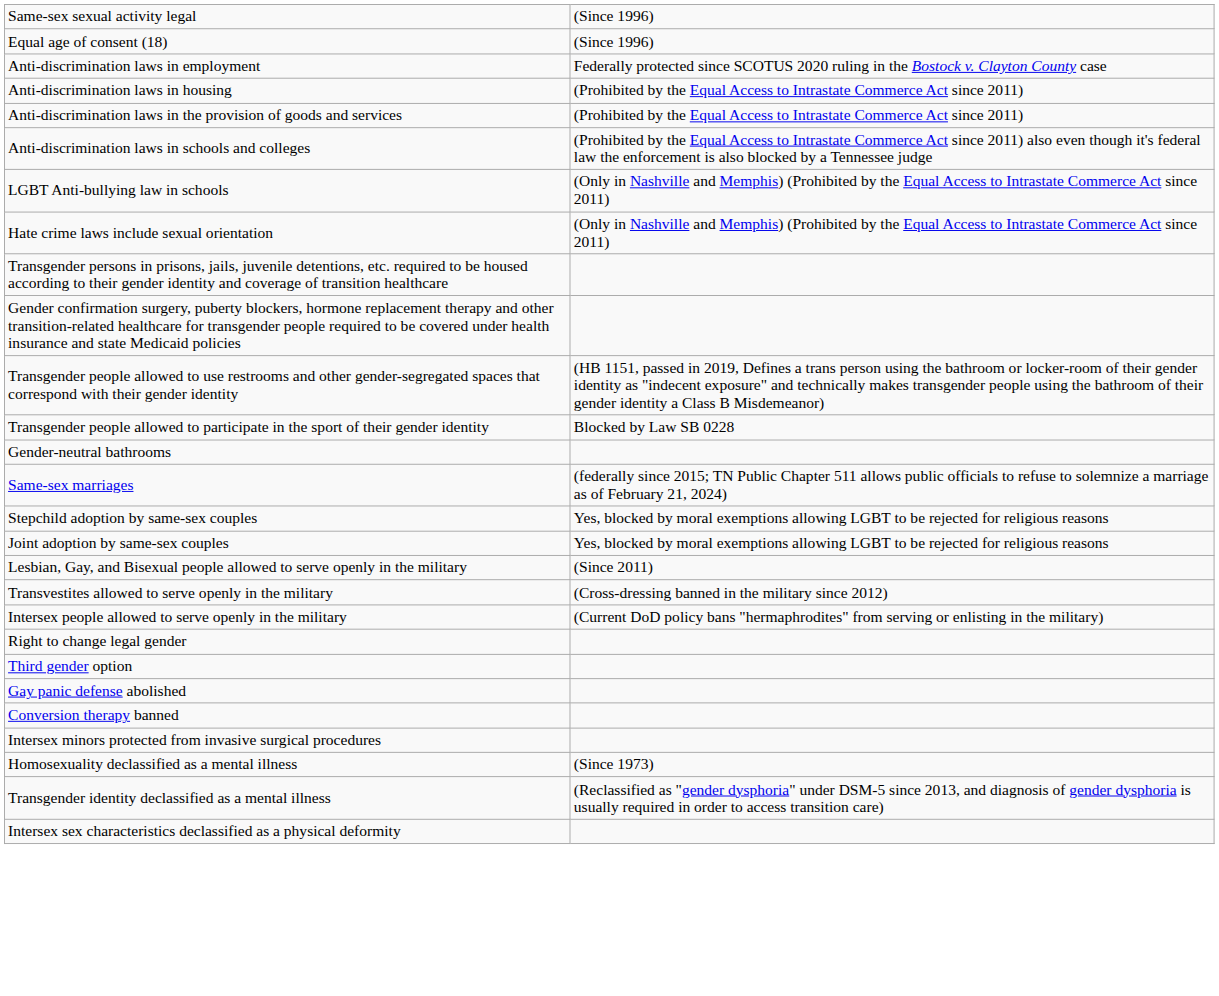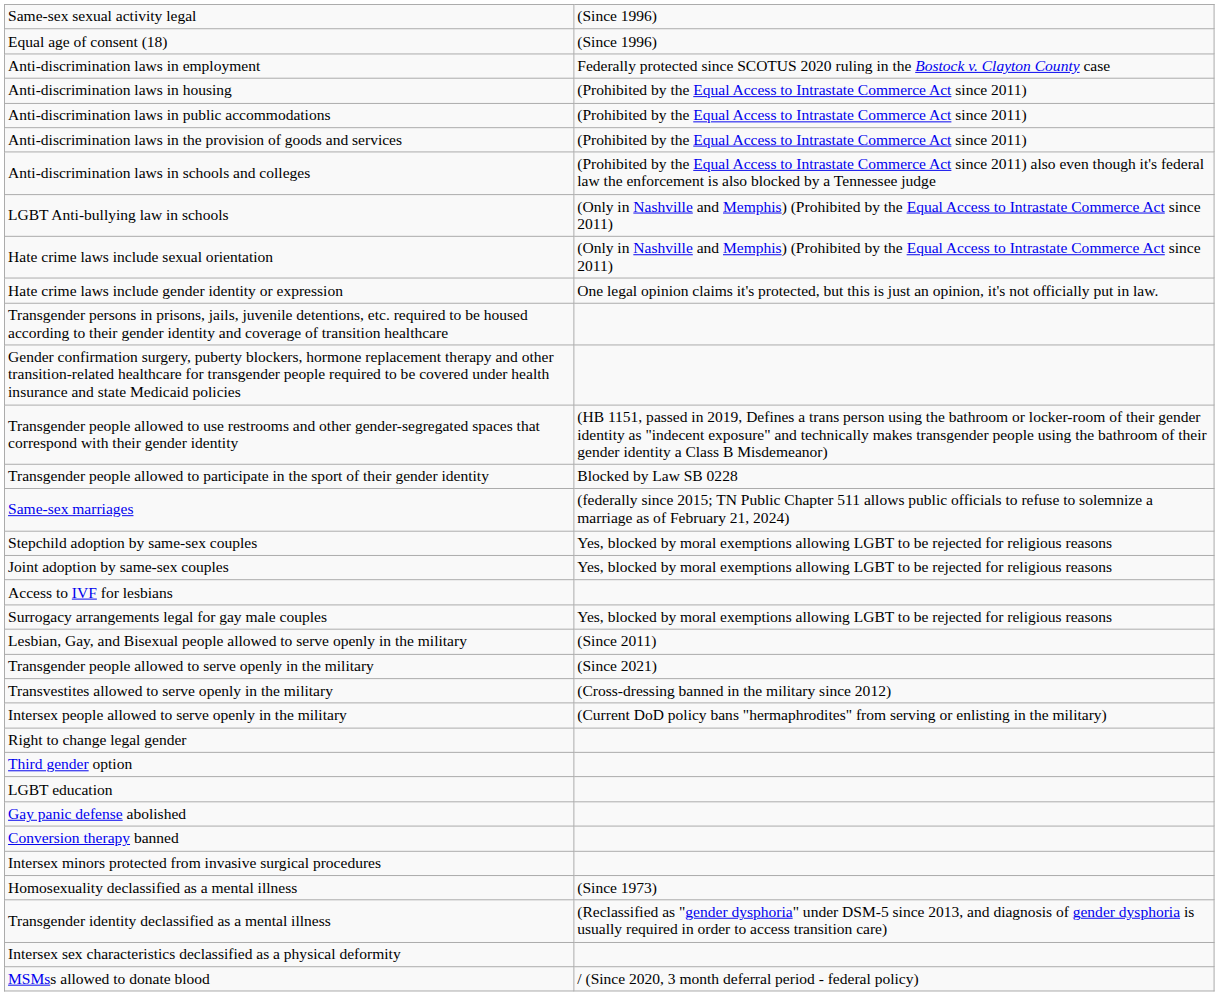 <table class="wikitable">
 <tr>
 <td>Same-sex sexual activity legal</td>
 <td> (Since 1996)</td>
 </tr>
 <tr>
 <td>Equal age of consent (18)</td>
 <td> (Since 1996)</td>
 </tr>
 <tr>
 <td>Anti-discrimination laws in employment</td>
 <td> Federally protected since SCOTUS 2020 ruling in the <em><a href='#'>Bostock v. Clayton County</a></em> case</td>
 </tr>
 <tr>
 <td>Anti-discrimination laws in housing</td>
+<td> (Prohibited by the <a href='#'>Equal Access to Intrastate Commerce Act</a> since 2011)</td>
+</tr>
+<tr>
+<td>Anti-discrimination laws in public accommodations</td>
 <td> (Prohibited by the <a href='#'>Equal Access to Intrastate Commerce Act</a> since 2011)</td>
 </tr>
 <tr>
 <td>Anti-discrimination laws in the provision of goods and services</td>
 <td> (Prohibited by the <a href='#'>Equal Access to Intrastate Commerce Act</a> since 2011)</td>
 </tr>
 <tr>
 <td>Anti-discrimination laws in schools and colleges</td>
 <td> (Prohibited by the <a href='#'>Equal Access to Intrastate Commerce Act</a> since 2011) also even though it's federal law the enforcement is also blocked by a Tennessee judge</td>
 </tr>
 <tr>
 <td>LGBT Anti-bullying law in schools</td>
 <td> (Only in <a href='#'>Nashville</a> and <a href='#'>Memphis</a>) (Prohibited by the <a href='#'>Equal Access to Intrastate Commerce Act</a> since 2011)</td>
 </tr>
 <tr>
 <td>Hate crime laws include sexual orientation</td>
 <td> (Only in <a href='#'>Nashville</a> and <a href='#'>Memphis</a>) (Prohibited by the <a href='#'>Equal Access to Intrastate Commerce Act</a> since 2011)</td>
 </tr>
 <tr>
+<td>Hate crime laws include gender identity or expression</td>
+<td> One legal opinion claims it's protected, but this is just an opinion, it's not officially put in law.</td>
+</tr>
+<tr>
 <td>Transgender persons in prisons, jails, juvenile detentions, etc. required to be housed according to their gender identity and coverage of transition healthcare</td>
 <td></td>
 </tr>
 <tr>
 <td>Gender confirmation surgery, puberty blockers, hormone replacement therapy and other transition-related healthcare for transgender people required to be covered under health insurance and state Medicaid policies</td>
 <td></td>
 </tr>
 <tr>
 <td>Transgender people allowed to use restrooms and other gender-segregated spaces that correspond with their gender identity</td>
 <td> (HB 1151, passed in 2019, Defines a trans person using the bathroom or locker-room of their gender identity as "indecent exposure" and technically makes transgender people using the bathroom of their gender identity a Class B Misdemeanor)</td>
 </tr>
 <tr>
 <td>Transgender people allowed to participate in the sport of their gender identity</td>
 <td> Blocked by Law SB 0228 </td>
 </tr>
 <tr>
-<td>Gender-neutral bathrooms</td>
-<td></td>
-</tr>
-<tr>
 <td><a href='#'>Same-sex marriages</a></td>
 <td> (federally since 2015; TN Public Chapter 511 allows public officials to refuse to solemnize a marriage as of February 21, 2024)</td>
 </tr>
 <tr>
 <td>Stepchild adoption by same-sex couples</td>
 <td> Yes, blocked by moral exemptions allowing LGBT to be rejected for religious reasons</td>
 </tr>
 <tr>
 <td>Joint adoption by same-sex couples</td>
 <td> Yes, blocked by moral exemptions allowing LGBT to be rejected for religious reasons</td>
 </tr>
 <tr>
+<td>Access to <a href='#'>IVF</a> for lesbians</td>
+<td></td>
+</tr>
+<tr>
+<td>Surrogacy arrangements legal for gay male couples</td>
+<td> Yes, blocked by moral exemptions allowing LGBT to be rejected for religious reasons</td>
+</tr>
+<tr>
 <td>Lesbian, Gay, and Bisexual people allowed to serve openly in the military</td>
 <td> (Since 2011)</td>
+</tr>
+<tr>
+<td>Transgender people allowed to serve openly in the military</td>
+<td> (Since 2021)</td>
 </tr>
 <tr>
 <td>Transvestites allowed to serve openly in the military</td>
 <td> (Cross-dressing banned in the military since 2012)</td>
 </tr>
 <tr>
 <td>Intersex people allowed to serve openly in the military</td>
 <td> (Current DoD policy bans "hermaphrodites" from serving or enlisting in the military)</td>
 </tr>
 <tr>
 <td>Right to change legal gender</td>
 <td></td>
 </tr>
 <tr>
 <td><a href='#'>Third gender</a> option</td>
+<td></td>
+</tr>
+<tr>
+<td>LGBT education</td>
 <td></td>
 </tr>
 <tr>
 <td><a href='#'>Gay panic defense</a> abolished</td>
 <td></td>
 </tr>
 <tr>
 <td><a href='#'>Conversion therapy</a> banned</td>
 <td></td>
 </tr>
 <tr>
 <td>Intersex minors protected from invasive surgical procedures</td>
 <td></td>
 </tr>
 <tr>
 <td>Homosexuality declassified as a mental illness</td>
 <td> (Since 1973)</td>
 </tr>
 <tr>
 <td>Transgender identity declassified as a mental illness</td>
 <td> (Reclassified as "<a href='#'>gender dysphoria</a>" under DSM-5 since 2013, and diagnosis of <a href='#'>gender dysphoria</a> is usually required in order to access transition care)</td>
 </tr>
 <tr>
 <td>Intersex sex characteristics declassified as a physical deformity</td>
 <td></td>
 </tr>
+<tr>
+<td><a href='#'>MSMs</a>s allowed to donate blood</td>
+<td>/ (Since 2020, 3 month deferral period - federal policy)</td>
+</tr>
 </table>
